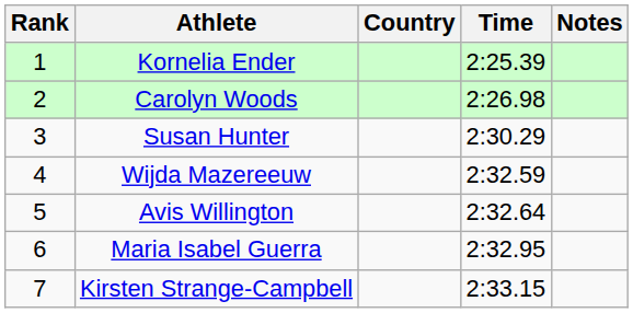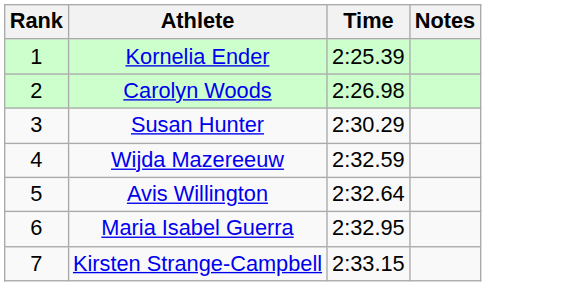 <table class="wikitable sortable" style="text-align:center">
 <tr>
 <th>Rank</th>
 <th>Athlete</th>
-<th>Country</th>
 <th>Time</th>
 <th>Notes</th>
 </tr>
 <tr bgcolor=ccffcc>
 <td>1</td>
 <td><a href='#'>Kornelia Ender</a></td>
-<td align=left></td>
 <td>2:25.39</td>
 <td></td>
 </tr>
 <tr bgcolor=ccffcc>
 <td>2</td>
 <td><a href='#'>Carolyn Woods</a></td>
-<td align=left></td>
 <td>2:26.98</td>
 <td></td>
 </tr>
 <tr>
 <td>3</td>
 <td><a href='#'>Susan Hunter</a></td>
-<td align=left></td>
 <td>2:30.29</td>
 <td></td>
 </tr>
 <tr>
 <td>4</td>
 <td><a href='#'>Wijda Mazereeuw</a></td>
-<td align=left></td>
 <td>2:32.59</td>
 <td></td>
 </tr>
 <tr>
 <td>5</td>
 <td><a href='#'>Avis Willington</a></td>
-<td align=left></td>
 <td>2:32.64</td>
 <td></td>
 </tr>
 <tr>
 <td>6</td>
 <td><a href='#'>Maria Isabel Guerra</a></td>
-<td align=left></td>
 <td>2:32.95</td>
 <td></td>
 </tr>
 <tr>
 <td>7</td>
 <td><a href='#'>Kirsten Strange-Campbell</a></td>
-<td align=left></td>
 <td>2:33.15</td>
 <td></td>
 </tr>
 </table>
